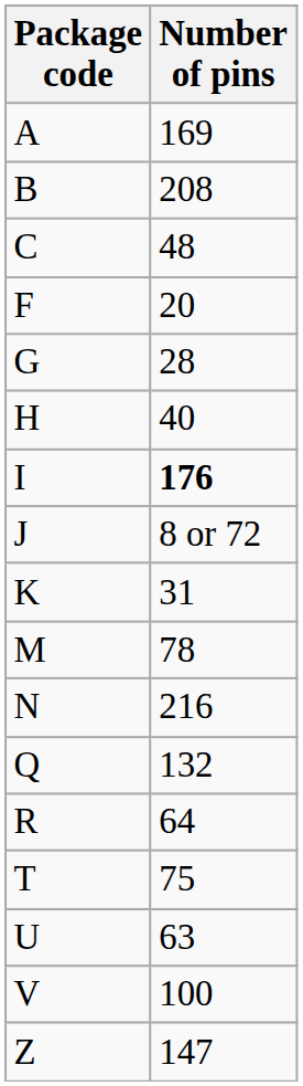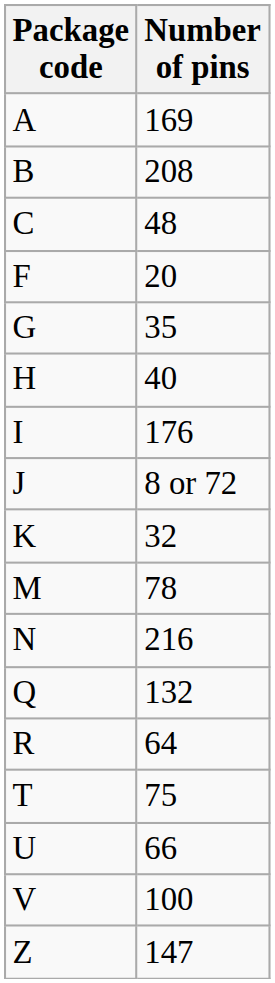 <table class="wikitable sortable">
 <tr>
 <th scope="col">Package<br>code</th>
 <th scope="col">Number<br>of pins</th>
 </tr>
 <tr>
 <td>A</td>
 <td>169</td>
 </tr>
 <tr>
 <td>B</td>
 <td>208</td>
 </tr>
 <tr>
 <td>C</td>
 <td>48</td>
 </tr>
 <tr>
 <td>F</td>
 <td>20</td>
 </tr>
 <tr>
 <td>G</td>
-<td>28</td>
+<td>35</td>
 </tr>
 <tr>
 <td>H</td>
 <td>40</td>
 </tr>
 <tr>
 <td>I</td>
-<td><strong>176</strong></td>
+<td>176</td>
 </tr>
 <tr>
 <td>J</td>
 <td>8 or 72</td>
 </tr>
 <tr>
 <td>K</td>
-<td>31</td>
+<td>32</td>
 </tr>
 <tr>
 <td>M</td>
 <td>78</td>
 </tr>
 <tr>
 <td>N</td>
 <td>216</td>
 </tr>
 <tr>
 <td>Q</td>
 <td>132</td>
 </tr>
 <tr>
 <td>R</td>
 <td>64</td>
 </tr>
 <tr>
 <td>T</td>
 <td>75</td>
 </tr>
 <tr>
 <td>U</td>
-<td>63</td>
+<td>66</td>
 </tr>
 <tr>
 <td>V</td>
 <td>100</td>
 </tr>
 <tr>
 <td>Z</td>
 <td>147</td>
 </tr>
 </table>
